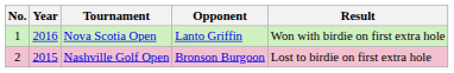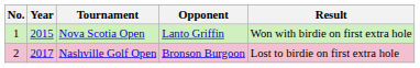 <table class="wikitable" style="font-size:95%;">
 <tr>
 <th>No.</th>
 <th>Year</th>
 <th>Tournament</th>
 <th>Opponent</th>
 <th>Result</th>
 </tr>
 <tr style="background:#D0F0C0;">
 <td align=center>1</td>
-<td><a href='#'>2016</a></td>
+<td><a href='#'>2015</a></td>
 <td><a href='#'>Nova Scotia Open</a></td>
 <td> <a href='#'>Lanto Griffin</a></td>
 <td>Won with birdie on first extra hole</td>
 </tr>
 <tr style="background:#F2C1D1;">
 <td align=center>2</td>
-<td><a href='#'>2015</a></td>
+<td><a href='#'>2017</a></td>
 <td><a href='#'>Nashville Golf Open</a></td>
 <td> <a href='#'>Bronson Burgoon</a></td>
 <td>Lost to birdie on first extra hole</td>
 </tr>
 </table>
